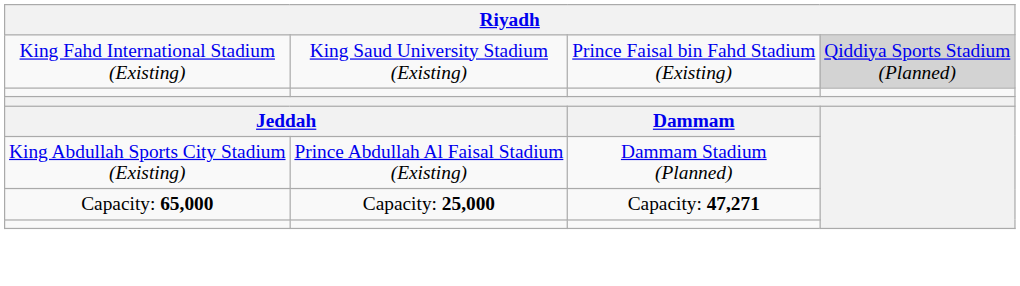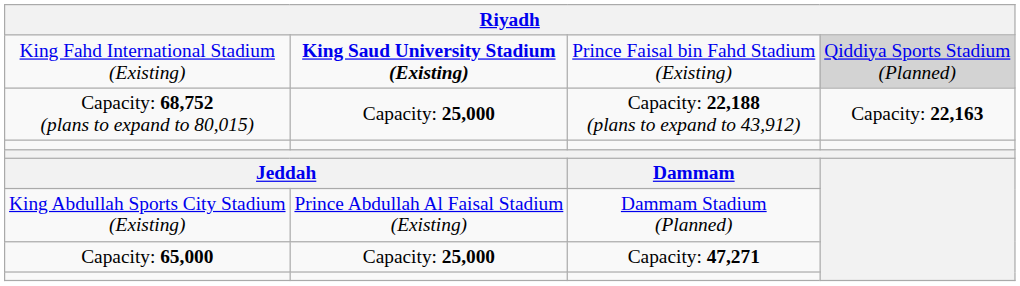 <table class="wikitable" style="text-align:center">
 <tr>
 <th colspan="4"><a href='#'>Riyadh</a></th>
 </tr>
 <tr>
 <td><a href='#'>King Fahd International Stadium</a><br><em>(Existing)</em></td>
-<td><a href='#'>King Saud University Stadium</a><br><em>(Existing)</em></td>
+<td><strong><a href='#'>King Saud University Stadium</a><br><em>(Existing)</em></strong></td>
 <td><a href='#'>Prince Faisal bin Fahd Stadium</a><br><em>(Existing)</em></td>
 <td style="background: lightgrey;"><a href='#'>Qiddiya Sports Stadium</a><br><em>(Planned)</em></td>
+</tr>
+<tr>
+<td>Capacity: <strong>68,752</strong><br><em>(plans to expand to</em> <em>80,015)</em></td>
+<td>Capacity: <strong>25,000</strong></td>
+<td>Capacity: <strong>22,188</strong><br><em>(plans to expand to</em> <em>43,912)</em></td>
+<td>Capacity: <strong>22,163</strong></td>
 </tr>
 <tr>
 <td></td>
 <td></td>
 <td></td>
 <td></td>
 </tr>
 <tr>
 <th colspan="4"></th>
 </tr>
 <tr>
 <th colspan="2"><a href='#'>Jeddah</a></th>
 <th><a href='#'>Dammam</a></th>
 <th rowspan="4"></th>
 </tr>
 <tr>
 <td><a href='#'>King Abdullah Sports City Stadium</a><br><em>(Existing)</em></td>
 <td><a href='#'>Prince Abdullah Al Faisal Stadium</a><br><em>(Existing)</em></td>
 <td><a href='#'>Dammam Stadium</a><br><em>(Planned)</em></td>
 </tr>
 <tr>
 <td>Capacity: <strong>65,000</strong></td>
 <td>Capacity: <strong>25,000</strong></td>
 <td>Capacity: <strong>47,271</strong></td>
 </tr>
 <tr>
 <td></td>
 <td></td>
 <td></td>
 </tr>
 </table>
